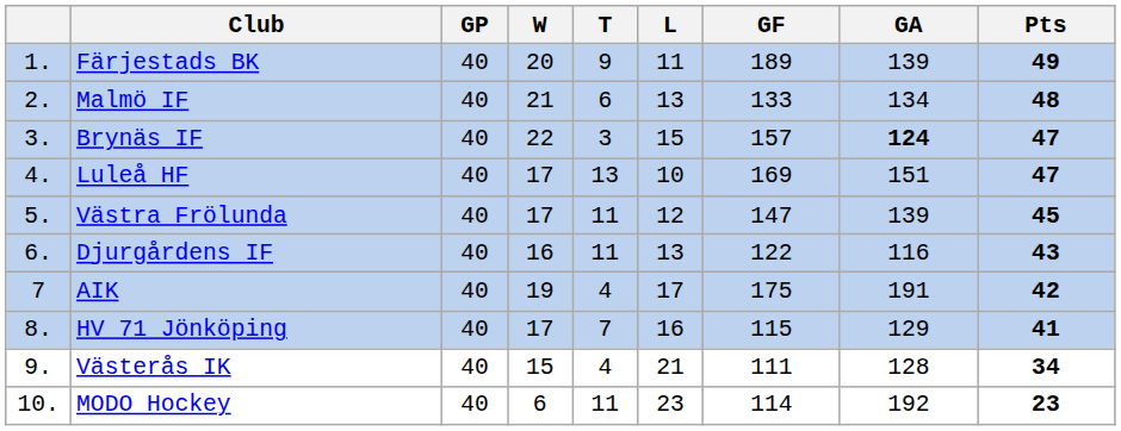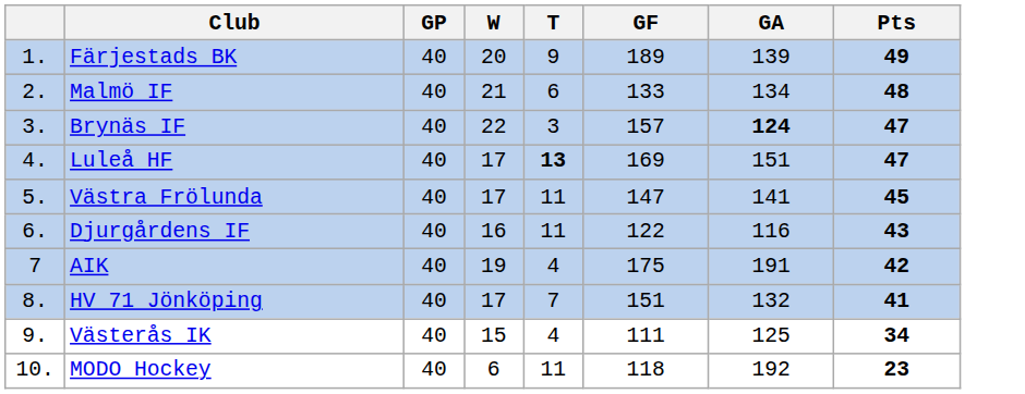 <table class="wikitable">
 <tr>
 <th width="30"></th>
 <th width="200">Club</th>
 <th width="30">GP</th>
 <th width="30">W</th>
 <th width="30">T</th>
-<th width="30">L</th>
 <th width="70">GF</th>
 <th width="70">GA</th>
 <th width="70">Pts</th>
 </tr>
 <tr bgcolor="#BCD2EE" align="center">
 <td>1.</td>
 <td align="left"><a href='#'>Färjestads BK</a></td>
 <td>40</td>
 <td>20</td>
 <td>9</td>
-<td>11</td>
 <td>189</td>
 <td>139</td>
 <td><strong>49</strong></td>
 </tr>
 <tr bgcolor="#BCD2EE" align="center">
 <td>2.</td>
 <td align="left"><a href='#'>Malmö IF</a></td>
 <td>40</td>
 <td>21</td>
 <td>6</td>
-<td>13</td>
 <td>133</td>
 <td>134</td>
 <td><strong>48</strong></td>
 </tr>
 <tr bgcolor="#BCD2EE" align="center">
 <td>3.</td>
 <td align="left"><a href='#'>Brynäs IF</a></td>
 <td>40</td>
 <td>22</td>
 <td>3</td>
-<td>15</td>
 <td>157</td>
 <td><strong>124</strong></td>
 <td><strong>47</strong></td>
 </tr>
 <tr bgcolor="#BCD2EE" align="center">
 <td>4.</td>
 <td align="left"><a href='#'>Luleå HF</a></td>
 <td>40</td>
 <td>17</td>
-<td>13</td>
-<td>10</td>
+<td><strong>13</strong></td>
 <td>169</td>
 <td>151</td>
 <td><strong>47</strong></td>
 </tr>
 <tr bgcolor="#BCD2EE" align="center">
 <td>5.</td>
 <td align="left"><a href='#'>Västra Frölunda</a></td>
 <td>40</td>
 <td>17</td>
 <td>11</td>
-<td>12</td>
 <td>147</td>
-<td>139</td>
+<td>141</td>
 <td><strong>45</strong></td>
 </tr>
 <tr bgcolor="#BCD2EE" align="center">
 <td>6.</td>
 <td align="left"><a href='#'>Djurgårdens IF</a></td>
 <td>40</td>
 <td>16</td>
 <td>11</td>
-<td>13</td>
 <td>122</td>
 <td>116</td>
 <td><strong>43</strong></td>
 </tr>
 <tr bgcolor="#BCD2EE" align="center">
 <td>7</td>
 <td align="left"><a href='#'>AIK</a></td>
 <td>40</td>
 <td>19</td>
 <td>4</td>
-<td>17</td>
 <td>175</td>
 <td>191</td>
 <td><strong>42</strong></td>
 </tr>
 <tr bgcolor="#BCD2EE" align="center">
 <td>8.</td>
 <td align="left"><a href='#'>HV 71 Jönköping</a></td>
 <td>40</td>
 <td>17</td>
 <td>7</td>
-<td>16</td>
-<td>115</td>
-<td>129</td>
+<td>151</td>
+<td>132</td>
 <td><strong>41</strong></td>
 </tr>
 <tr bgcolor="#FFFFFF" align="center">
 <td>9.</td>
 <td align="left"><a href='#'>Västerås IK</a></td>
 <td>40</td>
 <td>15</td>
 <td>4</td>
-<td>21</td>
 <td>111</td>
-<td>128</td>
+<td>125</td>
 <td><strong>34</strong></td>
 </tr>
 <tr bgcolor="#FFFFFF" align="center">
 <td>10.</td>
 <td align="left"><a href='#'>MODO Hockey</a></td>
 <td>40</td>
 <td>6</td>
 <td>11</td>
-<td>23</td>
-<td>114</td>
+<td>118</td>
 <td>192</td>
 <td><strong>23</strong></td>
 </tr>
 </table>
